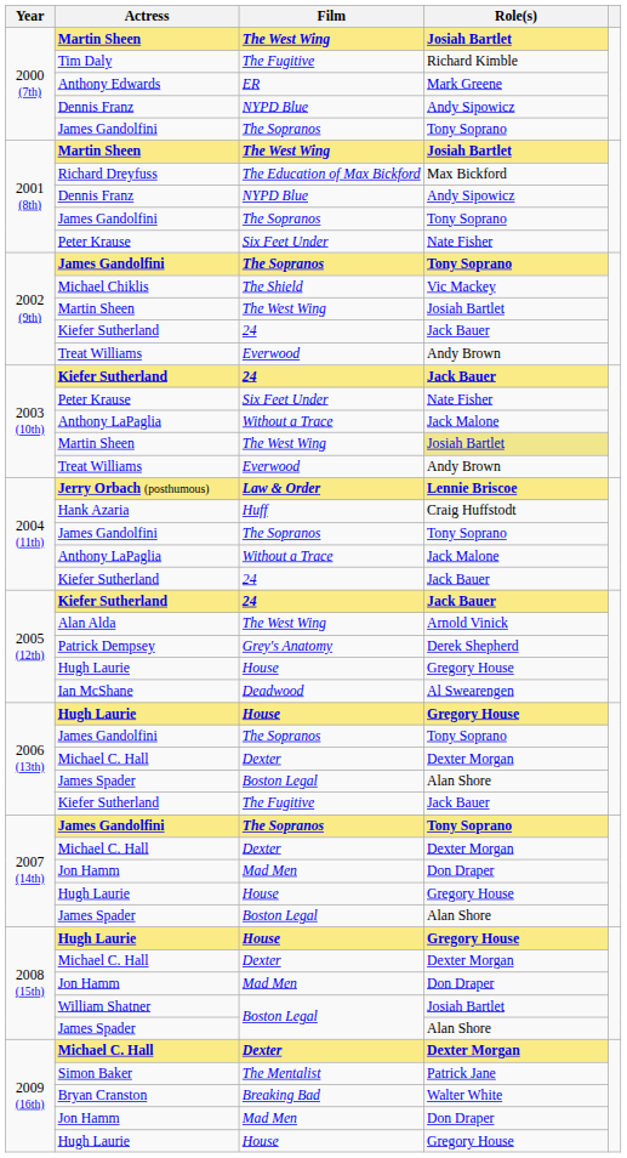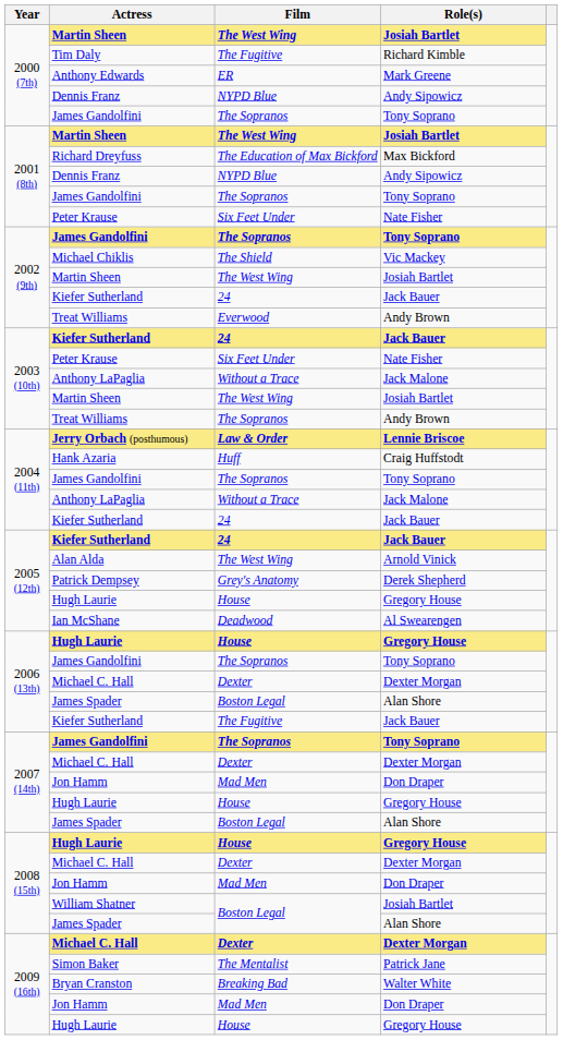 <table class="wikitable sortable" style="text-align:left;">
 <tr>
 <th scope="col" style="width:8%;">Year</th>
 <th scope="col" style="width:30%;">Actress</th>
 <th scope="col" style="width:30%;">Film</th>
 <th scope="col" style="width:30%;">Role(s)</th>
 <th class=unsortable><strong></strong></th>
 </tr>
 <tr>
 <td rowspan="5" align="center">2000<br><small><a href='#'>(7th)</a> </small></td>
 <td style="background:#FAEB86;"><strong><a href='#'>Martin Sheen</a></strong></td>
 <td style="background:#FAEB86;"><strong><em><a href='#'>The West Wing</a></em></strong></td>
 <td style="background:#FAEB86;"><strong><a href='#'>Josiah Bartlet</a></strong></td>
 <td rowspan=5></td>
 </tr>
 <tr>
 <td><a href='#'>Tim Daly</a></td>
 <td><em><a href='#'>The Fugitive</a></em></td>
 <td>Richard Kimble</td>
 </tr>
 <tr>
 <td><a href='#'>Anthony Edwards</a></td>
 <td><em><a href='#'>ER</a></em></td>
 <td><a href='#'>Mark Greene</a></td>
 </tr>
 <tr>
 <td><a href='#'>Dennis Franz</a></td>
 <td><em><a href='#'>NYPD Blue</a></em></td>
 <td><a href='#'>Andy Sipowicz</a></td>
 </tr>
 <tr>
 <td><a href='#'>James Gandolfini</a></td>
 <td><em><a href='#'>The Sopranos</a></em></td>
 <td><a href='#'>Tony Soprano</a></td>
 </tr>
 <tr>
 <td rowspan="5" align="center">2001<br><small><a href='#'>(8th)</a> </small></td>
 <td style="background:#FAEB86;"><strong><a href='#'>Martin Sheen</a></strong></td>
 <td style="background:#FAEB86;"><strong><em><a href='#'>The West Wing</a></em></strong></td>
 <td style="background:#FAEB86;"><strong><a href='#'>Josiah Bartlet</a></strong></td>
 <td rowspan=5></td>
 </tr>
 <tr>
 <td><a href='#'>Richard Dreyfuss</a></td>
 <td><em><a href='#'>The Education of Max Bickford</a></em></td>
 <td>Max Bickford</td>
 </tr>
 <tr>
 <td><a href='#'>Dennis Franz</a></td>
 <td><em><a href='#'>NYPD Blue</a></em></td>
 <td><a href='#'>Andy Sipowicz</a></td>
 </tr>
 <tr>
 <td><a href='#'>James Gandolfini</a></td>
 <td><em><a href='#'>The Sopranos</a></em></td>
 <td><a href='#'>Tony Soprano</a></td>
 </tr>
 <tr>
 <td><a href='#'>Peter Krause</a></td>
 <td><em><a href='#'>Six Feet Under</a></em></td>
 <td><a href='#'>Nate Fisher</a></td>
 </tr>
 <tr>
 <td rowspan="5" align="center">2002<br><small><a href='#'>(9th)</a> </small></td>
 <td style="background:#FAEB86;"><strong><a href='#'>James Gandolfini</a></strong></td>
 <td style="background:#FAEB86;"><strong><em><a href='#'>The Sopranos</a></em></strong></td>
 <td style="background:#FAEB86;"><strong><a href='#'>Tony Soprano</a></strong></td>
 <td rowspan=5></td>
 </tr>
 <tr>
 <td><a href='#'>Michael Chiklis</a></td>
 <td><em><a href='#'>The Shield</a></em></td>
 <td><a href='#'>Vic Mackey</a></td>
 </tr>
 <tr>
 <td><a href='#'>Martin Sheen</a></td>
 <td><em><a href='#'>The West Wing</a></em></td>
 <td><a href='#'>Josiah Bartlet</a></td>
 </tr>
 <tr>
 <td><a href='#'>Kiefer Sutherland</a></td>
 <td><em><a href='#'>24</a></em></td>
 <td><a href='#'>Jack Bauer</a></td>
 </tr>
 <tr>
 <td><a href='#'>Treat Williams</a></td>
 <td><em><a href='#'>Everwood</a></em></td>
 <td>Andy Brown</td>
 </tr>
 <tr>
 <td rowspan="5" align="center">2003<br><small><a href='#'>(10th)</a> </small></td>
 <td style="background:#FAEB86;"><strong><a href='#'>Kiefer Sutherland</a></strong></td>
 <td style="background:#FAEB86;"><strong><em><a href='#'>24</a></em></strong></td>
 <td style="background:#FAEB86;"><strong><a href='#'>Jack Bauer</a></strong></td>
 <td rowspan=5></td>
 </tr>
 <tr>
 <td><a href='#'>Peter Krause</a></td>
 <td><em><a href='#'>Six Feet Under</a></em></td>
 <td><a href='#'>Nate Fisher</a></td>
 </tr>
 <tr>
 <td><a href='#'>Anthony LaPaglia</a></td>
 <td><em><a href='#'>Without a Trace</a></em></td>
 <td><a href='#'>Jack Malone</a></td>
 </tr>
 <tr>
 <td><a href='#'>Martin Sheen</a></td>
 <td><em><a href='#'>The West Wing</a></em></td>
-<td style="background: khaki;"><a href='#'>Josiah Bartlet</a></td>
+<td><a href='#'>Josiah Bartlet</a></td>
 </tr>
 <tr>
 <td><a href='#'>Treat Williams</a></td>
-<td><em><a href='#'>Everwood</a></em></td>
+<td><em><a href='#'>The Sopranos</a></em></td>
 <td>Andy Brown</td>
 </tr>
 <tr>
 <td rowspan="5" align="center">2004<br><small><a href='#'>(11th)</a> </small></td>
 <td style="background:#FAEB86;"><strong><a href='#'>Jerry Orbach</a></strong> <small>(posthumous)</small></td>
 <td style="background:#FAEB86;"><strong><em><a href='#'>Law & Order</a></em></strong></td>
 <td style="background:#FAEB86;"><strong><a href='#'>Lennie Briscoe</a></strong></td>
 <td rowspan=5></td>
 </tr>
 <tr>
 <td><a href='#'>Hank Azaria</a></td>
 <td><em><a href='#'>Huff</a></em></td>
 <td>Craig Huffstodt</td>
 </tr>
 <tr>
 <td><a href='#'>James Gandolfini</a></td>
 <td><em><a href='#'>The Sopranos</a></em></td>
 <td><a href='#'>Tony Soprano</a></td>
 </tr>
 <tr>
 <td><a href='#'>Anthony LaPaglia</a></td>
 <td><em><a href='#'>Without a Trace</a></em></td>
 <td><a href='#'>Jack Malone</a></td>
 </tr>
 <tr>
 <td><a href='#'>Kiefer Sutherland</a></td>
 <td><em><a href='#'>24</a></em></td>
 <td><a href='#'>Jack Bauer</a></td>
 </tr>
 <tr>
 <td rowspan="5" align="center">2005<br><small><a href='#'>(12th)</a> </small></td>
 <td style="background:#FAEB86;"><strong><a href='#'>Kiefer Sutherland</a></strong></td>
 <td style="background:#FAEB86;"><strong><em><a href='#'>24</a></em></strong></td>
 <td style="background:#FAEB86;"><strong><a href='#'>Jack Bauer</a></strong></td>
 <td rowspan=5></td>
 </tr>
 <tr>
 <td><a href='#'>Alan Alda</a></td>
 <td><em><a href='#'>The West Wing</a></em></td>
 <td><a href='#'>Arnold Vinick</a></td>
 </tr>
 <tr>
 <td><a href='#'>Patrick Dempsey</a></td>
 <td><em><a href='#'>Grey's Anatomy</a></em></td>
 <td><a href='#'>Derek Shepherd</a></td>
 </tr>
 <tr>
 <td><a href='#'>Hugh Laurie</a></td>
 <td><em><a href='#'>House</a></em></td>
 <td><a href='#'>Gregory House</a></td>
 </tr>
 <tr>
 <td><a href='#'>Ian McShane</a></td>
 <td><em><a href='#'>Deadwood</a></em></td>
 <td><a href='#'>Al Swearengen</a></td>
 </tr>
 <tr>
 <td rowspan="5" align="center">2006<br><small><a href='#'>(13th)</a> </small></td>
 <td style="background:#FAEB86;"><strong><a href='#'>Hugh Laurie</a></strong></td>
 <td style="background:#FAEB86;"><strong><em><a href='#'>House</a></em></strong></td>
 <td style="background:#FAEB86;"><strong><a href='#'>Gregory House</a></strong></td>
 <td rowspan=5></td>
 </tr>
 <tr>
 <td><a href='#'>James Gandolfini</a></td>
 <td><em><a href='#'>The Sopranos</a></em></td>
 <td><a href='#'>Tony Soprano</a></td>
 </tr>
 <tr>
 <td><a href='#'>Michael C. Hall</a></td>
 <td><em><a href='#'>Dexter</a></em></td>
 <td><a href='#'>Dexter Morgan</a></td>
 </tr>
 <tr>
 <td><a href='#'>James Spader</a></td>
 <td><em><a href='#'>Boston Legal</a></em></td>
 <td>Alan Shore</td>
 </tr>
 <tr>
 <td><a href='#'>Kiefer Sutherland</a></td>
 <td><em><a href='#'>The Fugitive</a></em></td>
 <td><a href='#'>Jack Bauer</a></td>
 </tr>
 <tr>
 <td rowspan="5" align="center">2007<br><small><a href='#'>(14th)</a> </small></td>
 <td style="background:#FAEB86;"><strong><a href='#'>James Gandolfini</a></strong></td>
 <td style="background:#FAEB86;"><strong><em><a href='#'>The Sopranos</a></em></strong></td>
 <td style="background:#FAEB86;"><strong><a href='#'>Tony Soprano</a></strong></td>
 <td rowspan=5></td>
 </tr>
 <tr>
 <td><a href='#'>Michael C. Hall</a></td>
 <td><em><a href='#'>Dexter</a></em></td>
 <td><a href='#'>Dexter Morgan</a></td>
 </tr>
 <tr>
 <td><a href='#'>Jon Hamm</a></td>
 <td><em><a href='#'>Mad Men</a></em></td>
 <td><a href='#'>Don Draper</a></td>
 </tr>
 <tr>
 <td><a href='#'>Hugh Laurie</a></td>
 <td><em><a href='#'>House</a></em></td>
 <td><a href='#'>Gregory House</a></td>
 </tr>
 <tr>
 <td><a href='#'>James Spader</a></td>
 <td><em><a href='#'>Boston Legal</a></em></td>
 <td>Alan Shore</td>
 </tr>
 <tr>
 <td rowspan="5" align="center">2008<br><small><a href='#'>(15th)</a> </small></td>
 <td style="background:#FAEB86;"><strong><a href='#'>Hugh Laurie</a></strong></td>
 <td style="background:#FAEB86;"><strong><em><a href='#'>House</a></em></strong></td>
 <td style="background:#FAEB86;"><strong><a href='#'>Gregory House</a></strong></td>
 <td rowspan=5></td>
 </tr>
 <tr>
 <td><a href='#'>Michael C. Hall</a></td>
 <td><em><a href='#'>Dexter</a></em></td>
 <td><a href='#'>Dexter Morgan</a></td>
 </tr>
 <tr>
 <td><a href='#'>Jon Hamm</a></td>
 <td><em><a href='#'>Mad Men</a></em></td>
 <td><a href='#'>Don Draper</a></td>
 </tr>
 <tr>
 <td><a href='#'>William Shatner</a></td>
 <td rowspan="2"><em><a href='#'>Boston Legal</a></em></td>
 <td><a href='#'>Josiah Bartlet</a></td>
 </tr>
 <tr>
 <td><a href='#'>James Spader</a></td>
 <td>Alan Shore</td>
 </tr>
 <tr>
 <td rowspan="5" align="center">2009<br><small><a href='#'>(16th)</a> </small></td>
 <td style="background:#FAEB86;"><strong><a href='#'>Michael C. Hall</a></strong></td>
 <td style="background:#FAEB86;"><strong><em><a href='#'>Dexter</a></em></strong></td>
 <td style="background:#FAEB86;"><strong><a href='#'>Dexter Morgan</a></strong></td>
 <td rowspan=5></td>
 </tr>
 <tr>
 <td><a href='#'>Simon Baker</a></td>
 <td><em><a href='#'>The Mentalist</a></em></td>
 <td><a href='#'>Patrick Jane</a></td>
 </tr>
 <tr>
 <td><a href='#'>Bryan Cranston</a></td>
 <td><em><a href='#'>Breaking Bad</a></em></td>
 <td><a href='#'>Walter White</a></td>
 </tr>
 <tr>
 <td><a href='#'>Jon Hamm</a></td>
 <td><em><a href='#'>Mad Men</a></em></td>
 <td><a href='#'>Don Draper</a></td>
 </tr>
 <tr>
 <td><a href='#'>Hugh Laurie</a></td>
 <td><em><a href='#'>House</a></em></td>
 <td><a href='#'>Gregory House</a></td>
 </tr>
 </table>
